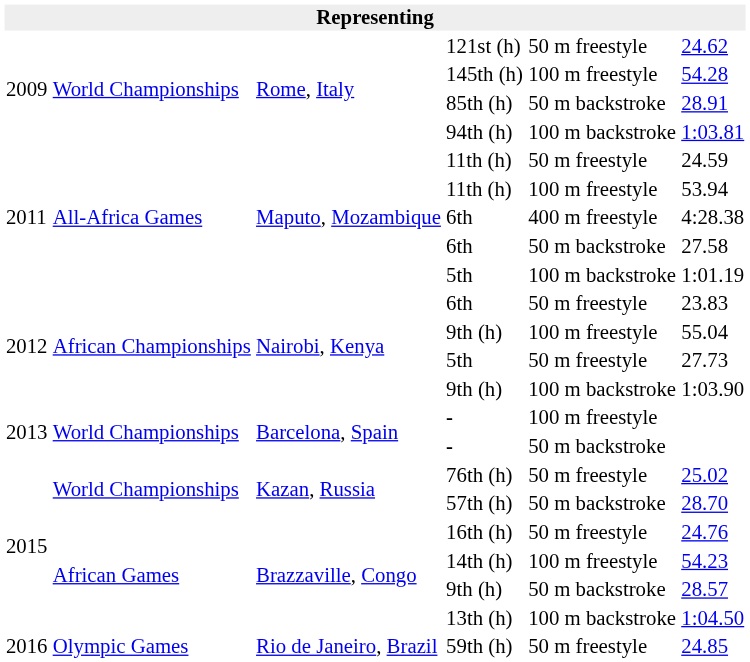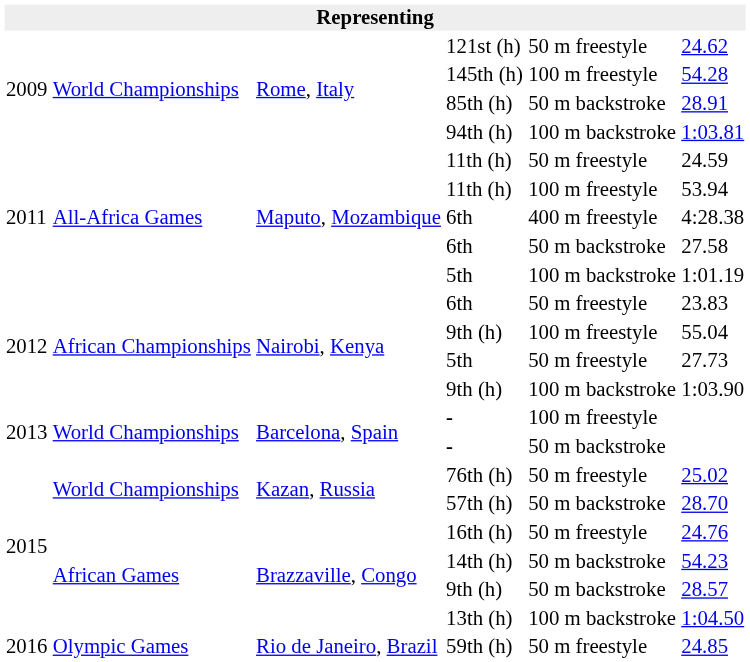 <table>
 <tr>
 <th bgcolor="#eeeeee" colspan="6">Representing </th>
 </tr>
 <tr>
 <td rowspan=4>2009</td>
 <td rowspan=4><a href='#'>World Championships</a></td>
 <td rowspan=4 align=left> <a href='#'>Rome</a>, <a href='#'>Italy</a></td>
 <td>121st (h)</td>
 <td>50 m freestyle</td>
 <td><a href='#'>24.62</a></td>
 </tr>
 <tr>
 <td>145th (h)</td>
 <td>100 m freestyle</td>
 <td><a href='#'>54.28</a></td>
 </tr>
 <tr>
 <td>85th (h)</td>
 <td>50 m backstroke</td>
 <td><a href='#'>28.91</a></td>
 </tr>
 <tr>
 <td>94th (h)</td>
 <td>100 m backstroke</td>
 <td><a href='#'>1:03.81</a></td>
 </tr>
 <tr>
 <td rowspan=5>2011</td>
 <td rowspan=5><a href='#'>All-Africa Games</a></td>
 <td rowspan=5 align=left> <a href='#'>Maputo</a>, <a href='#'>Mozambique</a></td>
 <td>11th (h)</td>
 <td>50 m freestyle</td>
 <td>24.59</td>
 </tr>
 <tr>
 <td>11th (h)</td>
 <td>100 m freestyle</td>
 <td>53.94</td>
 </tr>
 <tr>
 <td>6th</td>
 <td>400 m freestyle</td>
 <td>4:28.38</td>
 </tr>
 <tr>
 <td>6th</td>
 <td>50 m backstroke</td>
 <td>27.58</td>
 </tr>
 <tr>
 <td>5th</td>
 <td>100 m backstroke</td>
 <td>1:01.19</td>
 </tr>
 <tr>
 <td rowspan=4>2012</td>
 <td rowspan=4><a href='#'>African Championships</a></td>
 <td rowspan=4 align=left> <a href='#'>Nairobi</a>, <a href='#'>Kenya</a></td>
 <td>6th</td>
 <td>50 m freestyle</td>
 <td>23.83</td>
 </tr>
 <tr>
 <td>9th (h)</td>
 <td>100 m freestyle</td>
 <td>55.04</td>
 </tr>
 <tr>
 <td>5th</td>
 <td>50 m freestyle</td>
 <td>27.73</td>
 </tr>
 <tr>
 <td>9th (h)</td>
 <td>100 m backstroke</td>
 <td>1:03.90</td>
 </tr>
 <tr>
 <td rowspan=2>2013</td>
 <td rowspan=2><a href='#'>World Championships</a></td>
 <td rowspan=2 align=left> <a href='#'>Barcelona</a>, <a href='#'>Spain</a></td>
 <td><strong>-</strong></td>
 <td>100 m freestyle</td>
 <td><a href='#'></a></td>
 </tr>
 <tr>
 <td><strong>-</strong></td>
 <td>50 m backstroke</td>
 <td><a href='#'></a></td>
 </tr>
 <tr>
 <td rowspan=6>2015</td>
 <td rowspan=2><a href='#'>World Championships</a></td>
 <td rowspan=2 align=left> <a href='#'>Kazan</a>, <a href='#'>Russia</a></td>
 <td>76th (h)</td>
 <td>50 m freestyle</td>
 <td><a href='#'>25.02</a></td>
 </tr>
 <tr>
 <td>57th (h)</td>
 <td>50 m backstroke</td>
 <td><a href='#'>28.70</a></td>
 </tr>
 <tr>
 <td rowspan=4><a href='#'>African Games</a></td>
 <td rowspan=4 align=left> <a href='#'>Brazzaville</a>, <a href='#'>Congo</a></td>
 <td>16th (h)</td>
 <td>50 m freestyle</td>
 <td><a href='#'>24.76</a></td>
 </tr>
 <tr>
 <td>14th (h)</td>
-<td>100 m freestyle</td>
+<td>50 m backstroke</td>
 <td><a href='#'>54.23</a></td>
 </tr>
 <tr>
 <td>9th (h)</td>
 <td>50 m backstroke</td>
 <td><a href='#'>28.57</a></td>
 </tr>
 <tr>
 <td>13th (h)</td>
 <td>100 m backstroke</td>
 <td><a href='#'>1:04.50</a></td>
 </tr>
 <tr>
 <td>2016</td>
 <td><a href='#'>Olympic Games</a></td>
 <td align=left> <a href='#'>Rio de Janeiro</a>, <a href='#'>Brazil</a></td>
 <td>59th (h)</td>
 <td>50 m freestyle</td>
 <td><a href='#'>24.85</a></td>
 </tr>
 </table>
